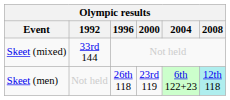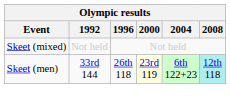 <table class="wikitable" style="text-align: center">
 <tr>
 <th colspan=6>Olympic results</th>
 </tr>
 <tr>
 <th>Event</th>
 <th>1992</th>
 <th>1996</th>
 <th>2000</th>
 <th>2004</th>
 <th>2008</th>
 </tr>
 <tr>
 <td align=left><a href='#'>Skeet</a> (mixed)</td>
-<td><a href='#'>33rd</a><br>144</td>
+<td style="color: #cccccc">Not held</td>
 <td colspan=4 style="color: #cccccc">Not held</td>
 </tr>
 <tr>
 <td align=left><a href='#'>Skeet</a> (men)</td>
-<td style="color: #cccccc">Not held</td>
+<td><a href='#'>33rd</a><br>144</td>
 <td><a href='#'>26th</a><br>118</td>
-<td><a href='#'>23rd</a><br>119</td>
+<td style="background: lightyellow;"><a href='#'>23rd</a><br>119</td>
 <td style="background: #ccffcc"><a href='#'>6th</a><br>122+23</td>
 <td style="background: paleturquoise;"><a href='#'>12th</a><br>118</td>
 </tr>
 </table>
